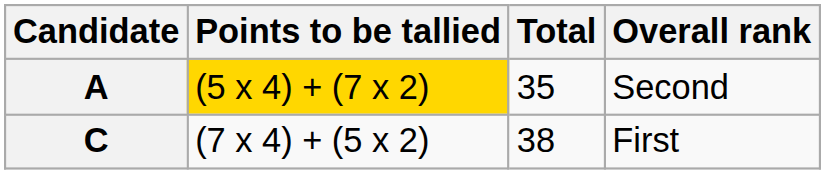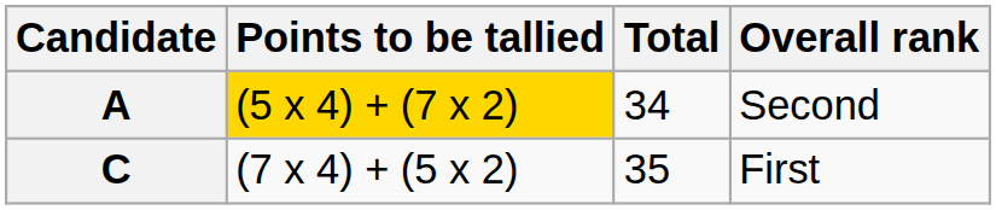 <table class="wikitable">
 <tr>
 <th>Candidate</th>
 <th>Points to be tallied</th>
 <th>Total</th>
 <th>Overall rank</th>
 </tr>
 <tr>
 <th>A</th>
 <td style="background: gold;">(5 x 4) + (7 x 2)</td>
-<td>35</td>
+<td>34</td>
 <td>Second</td>
 </tr>
 <tr>
 <th>C</th>
 <td>(7 x 4) + (5 x 2)</td>
-<td>38</td>
+<td>35</td>
 <td>First</td>
 </tr>
 </table>
